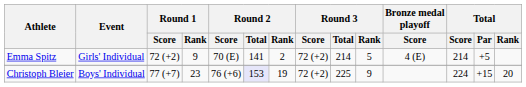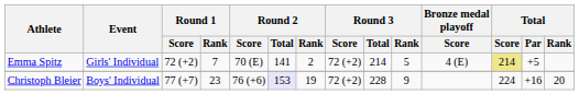 <table class="wikitable" style="font-size:90%">
 <tr>
 <th rowspan="2">Athlete</th>
 <th rowspan="2">Event</th>
 <th colspan="2">Round 1</th>
 <th colspan="3">Round 2</th>
 <th colspan="3">Round 3</th>
 <th>Bronze medal<br> playoff</th>
 <th colspan="3">Total</th>
 </tr>
 <tr style="font-size:95%">
 <th>Score</th>
 <th>Rank</th>
 <th>Score</th>
 <th>Total</th>
 <th>Rank</th>
 <th>Score</th>
 <th>Total</th>
 <th>Rank</th>
 <th>Score</th>
 <th>Score</th>
 <th>Par</th>
 <th>Rank</th>
 </tr>
 <tr align=center>
 <td align=left><a href='#'>Emma Spitz</a></td>
 <td align=left><a href='#'>Girls' Individual</a></td>
 <td>72 (+2)</td>
-<td>9</td>
+<td>7</td>
 <td>70 (E)</td>
 <td>141</td>
 <td>2</td>
 <td>72 (+2)</td>
 <td>214</td>
 <td>5</td>
 <td>4 (E)</td>
-<td>214</td>
+<td style="background: khaki;">214</td>
 <td>+5</td>
 <td></td>
 </tr>
 <tr>
 </tr>
 <tr align=center>
 <td align=left><a href='#'>Christoph Bleier</a></td>
 <td align=left><a href='#'>Boys' Individual</a></td>
 <td>77 (+7)</td>
 <td>23</td>
 <td>76 (+6)</td>
 <td style="background: lavender;">153</td>
 <td>19</td>
 <td>72 (+2)</td>
-<td>225</td>
+<td>228</td>
 <td>9</td>
 <td></td>
 <td>224</td>
-<td>+15</td>
+<td>+16</td>
 <td>20</td>
 </tr>
 </table>
